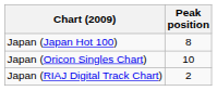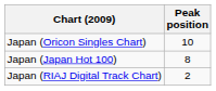 <table class="wikitable sortable">
 <tr>
 <th>Chart (2009)</th>
 <th>Peak<br>position</th>
 </tr>
 <tr>
+<td>Japan (<a href='#'>Oricon Singles Chart</a>)</td>
+<td align="center">10</td>
+</tr>
+<tr>
 <td>Japan (<a href='#'>Japan Hot 100</a>)</td>
 <td align="center">8</td>
-</tr>
-<tr>
-<td>Japan (<a href='#'>Oricon Singles Chart</a>)</td>
-<td align="center">10</td>
 </tr>
 <tr>
 <td>Japan (<a href='#'>RIAJ Digital Track Chart</a>)</td>
 <td align="center">2</td>
 </tr>
 </table>
